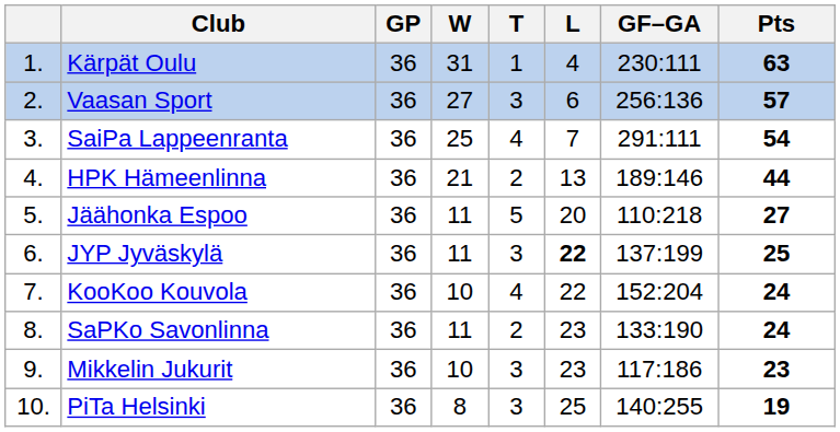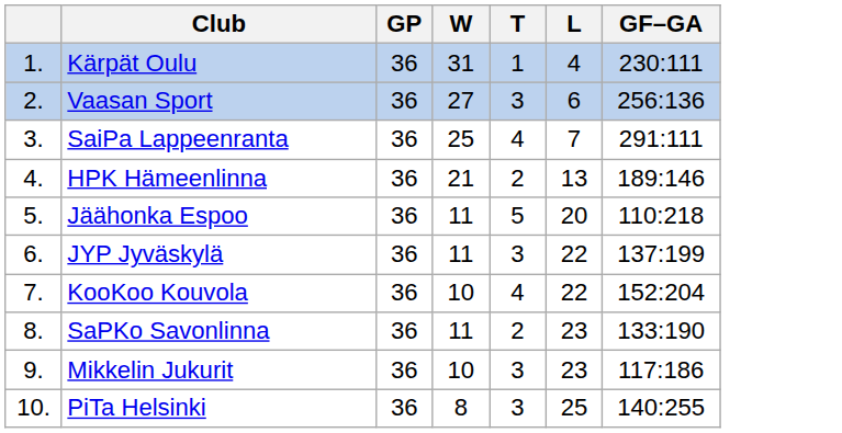 <table class="wikitable">
 <tr>
 <th width="30"></th>
 <th width="200">Club</th>
 <th width="30">GP</th>
 <th width="30">W</th>
 <th width="30">T</th>
 <th width="30">L</th>
 <th width="70">GF–GA</th>
-<th width="70">Pts</th>
 </tr>
 <tr bgcolor="#BCD2EE" align="center">
 <td>1.</td>
 <td align="left"><a href='#'>Kärpät Oulu</a></td>
 <td>36</td>
 <td>31</td>
 <td>1</td>
 <td>4</td>
 <td>230:111</td>
-<td><strong>63</strong></td>
 </tr>
 <tr bgcolor="#BCD2EE" align="center">
 <td>2.</td>
 <td align="left"><a href='#'>Vaasan Sport</a></td>
 <td>36</td>
 <td>27</td>
 <td>3</td>
 <td>6</td>
 <td>256:136</td>
-<td><strong>57</strong></td>
 </tr>
 <tr bgcolor="#FFFFFF" align="center">
 <td>3.</td>
 <td align="left"><a href='#'>SaiPa Lappeenranta</a></td>
 <td>36</td>
 <td>25</td>
 <td>4</td>
 <td>7</td>
 <td>291:111</td>
-<td><strong>54</strong></td>
 </tr>
 <tr bgcolor="#FFFFFF" align="center">
 <td>4.</td>
 <td align="left"><a href='#'>HPK Hämeenlinna</a></td>
 <td>36</td>
 <td>21</td>
 <td>2</td>
 <td>13</td>
 <td>189:146</td>
-<td><strong>44</strong></td>
 </tr>
 <tr bgcolor="#FFFFFF" align="center">
 <td>5.</td>
 <td align="left"><a href='#'>Jäähonka Espoo</a></td>
 <td>36</td>
 <td>11</td>
 <td>5</td>
 <td>20</td>
 <td>110:218</td>
-<td><strong>27</strong></td>
 </tr>
 <tr bgcolor="#FFFFFF" align="center">
 <td>6.</td>
 <td align="left"><a href='#'>JYP Jyväskylä</a></td>
 <td>36</td>
 <td>11</td>
 <td>3</td>
-<td><strong>22</strong></td>
+<td>22</td>
 <td>137:199</td>
-<td><strong>25</strong></td>
 </tr>
 <tr bgcolor="#FFFFFF" align="center">
 <td>7.</td>
 <td align="left"><a href='#'>KooKoo Kouvola</a></td>
 <td>36</td>
 <td>10</td>
 <td>4</td>
 <td>22</td>
 <td>152:204</td>
-<td><strong>24</strong></td>
 </tr>
 <tr bgcolor="#FFFFFF" align="center">
 <td>8.</td>
 <td align="left"><a href='#'>SaPKo Savonlinna</a></td>
 <td>36</td>
 <td>11</td>
 <td>2</td>
 <td>23</td>
 <td>133:190</td>
-<td><strong>24</strong></td>
 </tr>
 <tr bgcolor="#FFFFFF" align="center">
 <td>9.</td>
 <td align="left"><a href='#'>Mikkelin Jukurit</a></td>
 <td>36</td>
 <td>10</td>
 <td>3</td>
 <td>23</td>
 <td>117:186</td>
-<td><strong>23</strong></td>
 </tr>
 <tr bgcolor="#FFFFFF" align="center">
 <td>10.</td>
 <td align="left"><a href='#'>PiTa Helsinki</a></td>
 <td>36</td>
 <td>8</td>
 <td>3</td>
 <td>25</td>
 <td>140:255</td>
-<td><strong>19</strong></td>
 </tr>
 </table>
